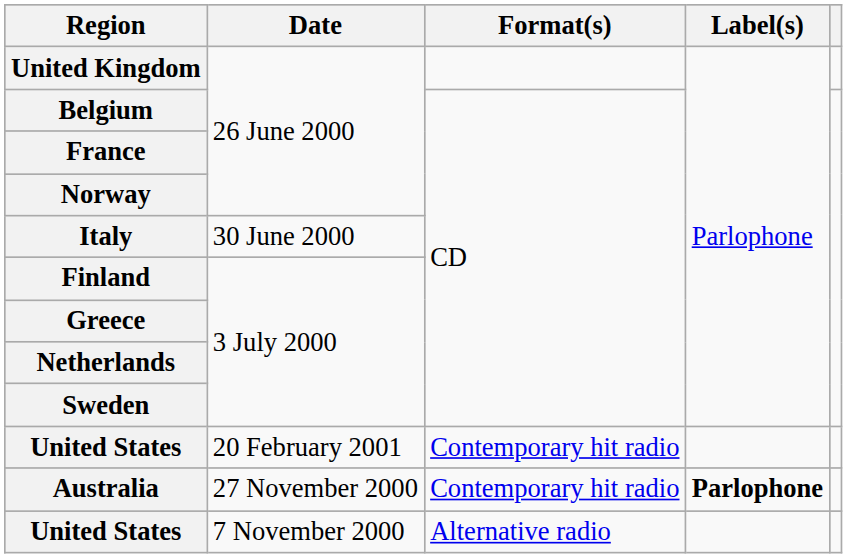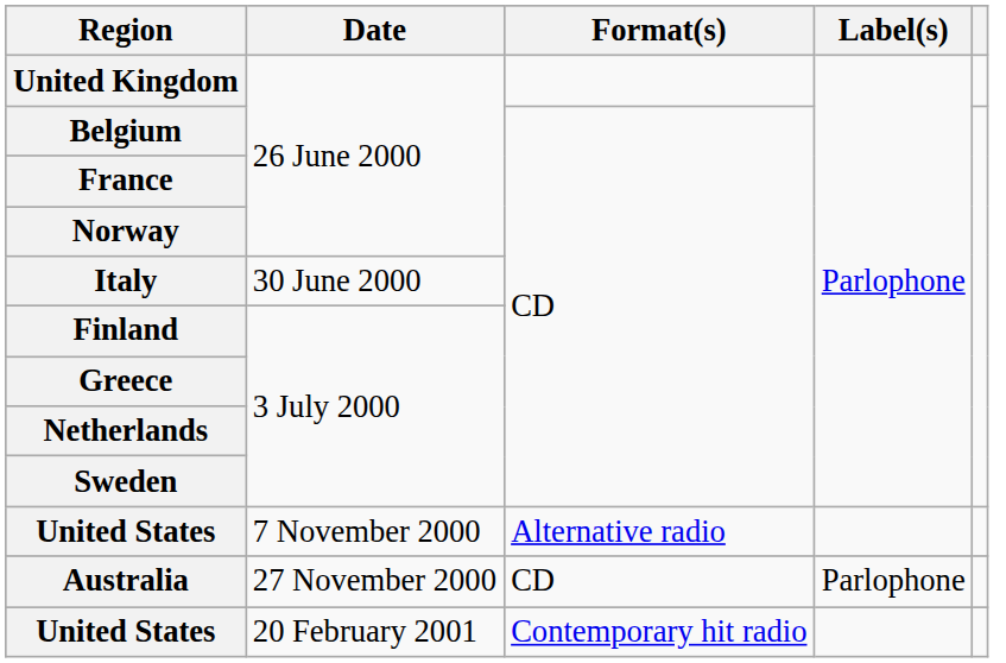 <table class="wikitable plainrowheaders">
 <tr>
 <th scope="col">Region</th>
 <th scope="col">Date</th>
 <th scope="col">Format(s)</th>
 <th scope="col">Label(s)</th>
 <th scope="col"></th>
 </tr>
 <tr>
 <th scope="row">United Kingdom</th>
 <td rowspan="4">26 June 2000</td>
 <td></td>
 <td rowspan="9"><a href='#'>Parlophone</a></td>
 <td align="center"></td>
 </tr>
 <tr>
 <th scope="row">Belgium</th>
 <td rowspan="8">CD</td>
 <td align="center" rowspan="8"></td>
 </tr>
 <tr>
 <th scope="row">France</th>
 </tr>
 <tr>
 <th scope="row">Norway</th>
 </tr>
 <tr>
 <th scope="row">Italy</th>
 <td>30 June 2000</td>
 </tr>
 <tr>
 <th scope="row">Finland</th>
 <td rowspan="4">3 July 2000</td>
 </tr>
 <tr>
 <th scope="row">Greece</th>
 </tr>
 <tr>
 <th scope="row">Netherlands</th>
 </tr>
 <tr>
 <th scope="row">Sweden</th>
 </tr>
 <tr>
 <th scope="row">United States</th>
-<td>20 February 2001</td>
-<td><a href='#'>Contemporary hit radio</a></td>
+<td>7 November 2000</td>
+<td><a href='#'>Alternative radio</a></td>
 <td></td>
 <td align="center"></td>
 </tr>
 <tr>
 <th scope="row">Australia</th>
 <td>27 November 2000</td>
-<td><a href='#'>Contemporary hit radio</a></td>
-<td><strong>Parlophone</strong></td>
+<td>CD</td>
+<td>Parlophone</td>
 <td align="center"></td>
 </tr>
 <tr>
 <th scope="row">United States</th>
-<td>7 November 2000</td>
-<td><a href='#'>Alternative radio</a></td>
+<td>20 February 2001</td>
+<td><a href='#'>Contemporary hit radio</a></td>
 <td></td>
 <td align="center"></td>
 </tr>
 </table>
